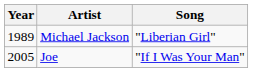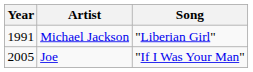 <table class="wikitable sortable">
 <tr>
 <th>Year</th>
 <th>Artist</th>
 <th>Song</th>
 </tr>
 <tr>
-<td>1989</td>
+<td>1991</td>
 <td><a href='#'>Michael Jackson</a></td>
 <td>"<a href='#'>Liberian Girl</a>"</td>
 </tr>
 <tr>
 <td>2005</td>
 <td><a href='#'>Joe</a></td>
 <td>"<a href='#'>If I Was Your Man</a>"</td>
 </tr>
 </table>
